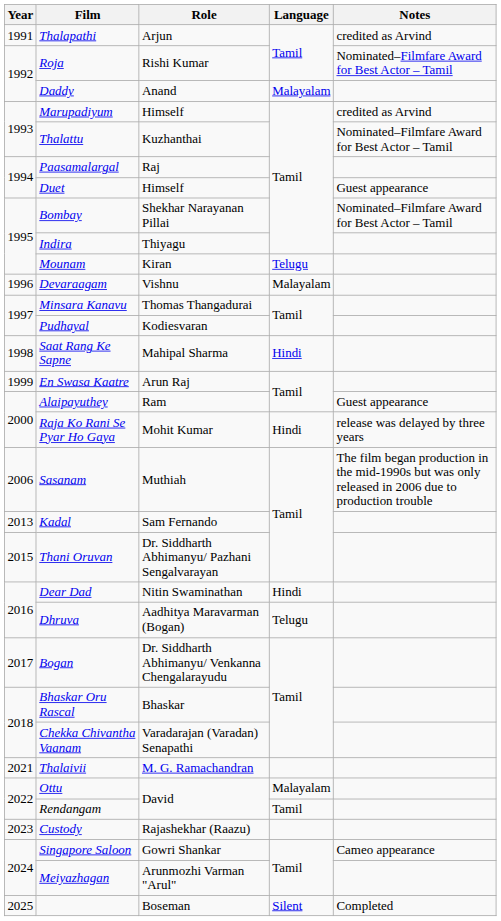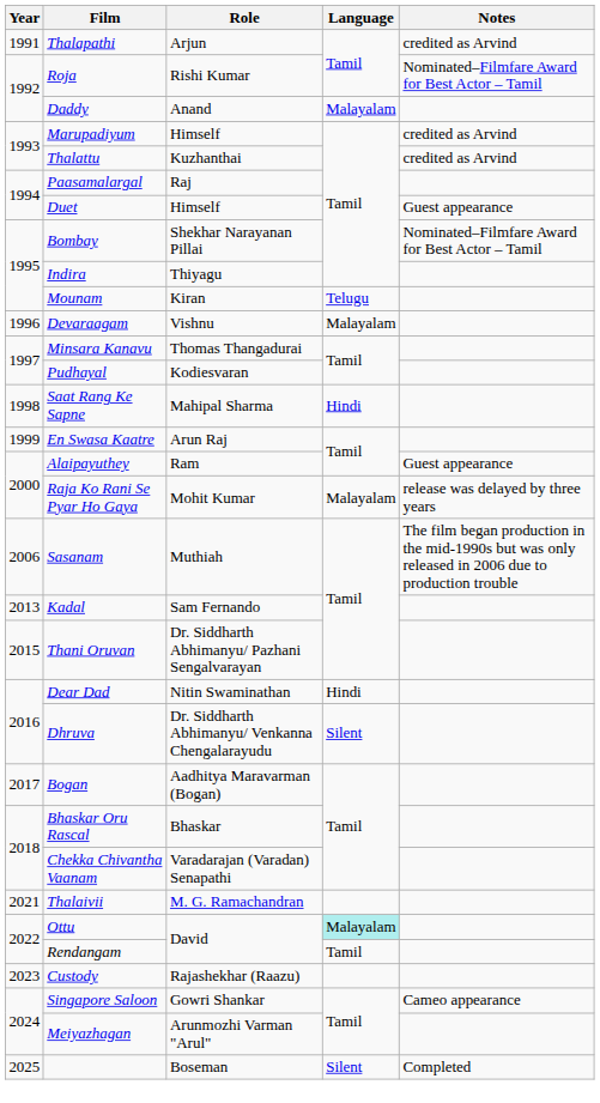 <table class="wikitable sortable">
 <tr>
 <th scope="col">Year</th>
 <th scope="col">Film</th>
 <th scope="col">Role</th>
 <th scope="col">Language</th>
 <th scope="col" class="unsortable">Notes</th>
 </tr>
 <tr>
 <td>1991</td>
 <td><em><a href='#'>Thalapathi</a></em></td>
 <td>Arjun</td>
 <td rowspan="2"><a href='#'>Tamil</a></td>
 <td>credited as Arvind</td>
 </tr>
 <tr>
 <td rowspan="2">1992</td>
 <td><em><a href='#'>Roja</a></em></td>
 <td>Rishi Kumar</td>
 <td>Nominated–<a href='#'>Filmfare Award for Best Actor – Tamil</a></td>
 </tr>
 <tr>
 <td><em><a href='#'>Daddy</a></em></td>
 <td>Anand</td>
 <td><a href='#'>Malayalam</a></td>
 <td></td>
 </tr>
 <tr>
 <td rowspan="2">1993</td>
 <td><em><a href='#'>Marupadiyum</a></em></td>
 <td>Himself</td>
 <td rowspan="6">Tamil</td>
 <td>credited as Arvind</td>
 </tr>
 <tr>
 <td><em><a href='#'>Thalattu</a></em></td>
 <td>Kuzhanthai</td>
-<td>Nominated–Filmfare Award for Best Actor – Tamil</td>
+<td>credited as Arvind</td>
 </tr>
 <tr>
 <td rowspan="2">1994</td>
 <td><em><a href='#'>Paasamalargal</a></em></td>
 <td>Raj</td>
 <td></td>
 </tr>
 <tr>
 <td><em><a href='#'>Duet</a></em></td>
 <td>Himself</td>
 <td>Guest appearance</td>
 </tr>
 <tr>
 <td rowspan="3">1995</td>
 <td><em><a href='#'>Bombay</a></em></td>
 <td>Shekhar Narayanan Pillai</td>
 <td>Nominated–Filmfare Award for Best Actor – Tamil</td>
 </tr>
 <tr>
 <td><em><a href='#'>Indira</a></em></td>
 <td>Thiyagu</td>
 <td></td>
 </tr>
 <tr>
 <td><em><a href='#'>Mounam</a></em></td>
 <td>Kiran</td>
 <td><a href='#'>Telugu</a></td>
 <td></td>
 </tr>
 <tr>
 <td>1996</td>
 <td><em><a href='#'>Devaraagam</a></em></td>
 <td>Vishnu</td>
 <td>Malayalam</td>
 <td></td>
 </tr>
 <tr>
 <td rowspan="2">1997</td>
 <td><em><a href='#'>Minsara Kanavu</a></em></td>
 <td>Thomas Thangadurai</td>
 <td rowspan="2">Tamil</td>
 <td></td>
 </tr>
 <tr>
 <td><em><a href='#'>Pudhayal</a></em></td>
 <td>Kodiesvaran</td>
 <td></td>
 </tr>
 <tr>
 <td>1998</td>
 <td><em><a href='#'>Saat Rang Ke Sapne</a></em></td>
 <td>Mahipal Sharma</td>
 <td><a href='#'>Hindi</a></td>
 <td></td>
 </tr>
 <tr>
 <td>1999</td>
 <td><em><a href='#'>En Swasa Kaatre</a></em></td>
 <td>Arun Raj</td>
 <td rowspan="2">Tamil</td>
 <td></td>
 </tr>
 <tr>
 <td rowspan="2">2000</td>
 <td><em><a href='#'>Alaipayuthey</a></em></td>
 <td>Ram</td>
 <td>Guest appearance</td>
 </tr>
 <tr>
 <td><em><a href='#'>Raja Ko Rani Se Pyar Ho Gaya</a></em></td>
 <td>Mohit Kumar</td>
-<td>Hindi</td>
+<td>Malayalam</td>
 <td>release was delayed by three years</td>
 </tr>
 <tr>
 <td>2006</td>
 <td><em><a href='#'>Sasanam</a></em></td>
 <td>Muthiah</td>
 <td rowspan="3">Tamil</td>
 <td>The film began production in the mid-1990s but was only released in 2006 due to production trouble</td>
 </tr>
 <tr>
 <td rowspan="1">2013</td>
 <td><em><a href='#'>Kadal</a></em></td>
 <td>Sam Fernando</td>
 <td></td>
 </tr>
 <tr>
 <td>2015</td>
 <td><em><a href='#'>Thani Oruvan</a></em></td>
 <td>Dr. Siddharth Abhimanyu/ Pazhani Sengalvarayan</td>
 <td></td>
 </tr>
 <tr>
 <td rowspan="2">2016</td>
 <td><em><a href='#'>Dear Dad</a></em></td>
 <td>Nitin Swaminathan</td>
 <td>Hindi</td>
 <td></td>
 </tr>
 <tr>
 <td><em><a href='#'>Dhruva</a></em></td>
-<td>Aadhitya Maravarman (Bogan)</td>
-<td>Telugu</td>
+<td>Dr. Siddharth Abhimanyu/ Venkanna Chengalarayudu</td>
+<td><a href='#'>Silent</a></td>
 <td></td>
 </tr>
 <tr>
 <td>2017</td>
 <td><em><a href='#'>Bogan</a></em></td>
-<td>Dr. Siddharth Abhimanyu/ Venkanna Chengalarayudu</td>
+<td>Aadhitya Maravarman (Bogan)</td>
 <td rowspan="3">Tamil</td>
 <td></td>
 </tr>
 <tr>
 <td rowspan="2">2018</td>
 <td><em><a href='#'>Bhaskar Oru Rascal</a></em></td>
 <td>Bhaskar</td>
 <td></td>
 </tr>
 <tr>
 <td><em><a href='#'>Chekka Chivantha Vaanam</a></em></td>
 <td>Varadarajan (Varadan) Senapathi</td>
 <td></td>
 </tr>
 <tr>
 <td>2021</td>
 <td><em><a href='#'>Thalaivii</a></em></td>
 <td><a href='#'>M. G. Ramachandran</a></td>
 <td></td>
 <td></td>
 </tr>
 <tr>
 <td rowspan="2">2022</td>
 <td><em><a href='#'>Ottu</a></em></td>
 <td rowspan="2">David</td>
-<td>Malayalam</td>
+<td style="background: paleturquoise;">Malayalam</td>
 <td></td>
 </tr>
 <tr>
 <td><em>Rendangam</em></td>
 <td>Tamil</td>
 <td></td>
 </tr>
 <tr>
 <td>2023</td>
 <td><em><a href='#'>Custody</a></em></td>
 <td>Rajashekhar (Raazu)</td>
 <td></td>
 <td></td>
 </tr>
 <tr>
 <td rowspan="2">2024</td>
 <td><em><a href='#'>Singapore Saloon</a></em></td>
 <td>Gowri Shankar</td>
 <td rowspan="2">Tamil</td>
 <td>Cameo appearance</td>
 </tr>
 <tr>
 <td><em><a href='#'>Meiyazhagan</a></em></td>
 <td>Arunmozhi Varman "Arul"</td>
 <td></td>
 </tr>
 <tr>
 <td>2025</td>
 <td></td>
 <td>Boseman</td>
 <td><a href='#'>Silent</a></td>
 <td>Completed</td>
 </tr>
 </table>
